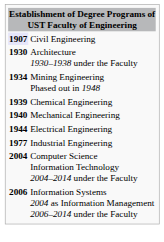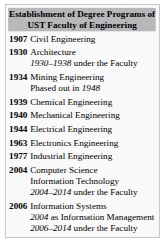 <table class="infobox" style="float: right; clear:right; font-size: 88%">
 <tr>
 <th colspan=2 style="text-align: center; background:#B7B8Ba;">Establishment of Degree Programs of<br>UST Faculty of Engineering</th>
 </tr>
 <tr>
-<td style="background: lavender;"><strong>1907</strong></td>
+<td><strong>1907</strong></td>
 <td>Civil Engineering</td>
 </tr>
 <tr>
 <td><strong>1930</strong></td>
 <td>Architecture<br><em>1930–1938</em> under the Faculty</td>
 </tr>
 <tr>
 <td><strong>1934</strong></td>
 <td>Mining Engineering<br>Phased out in <em>1948</em></td>
 </tr>
 <tr>
 <td><strong>1939</strong></td>
 <td>Chemical Engineering</td>
 </tr>
 <tr>
 <td><strong>1940</strong></td>
 <td>Mechanical Engineering</td>
 </tr>
 <tr>
 <td><strong>1944</strong></td>
 <td>Electrical Engineering</td>
 </tr>
 <tr>
+<td><strong>1963</strong></td>
+<td>Electronics Engineering</td>
+</tr>
+<tr>
 <td><strong>1977</strong></td>
 <td>Industrial Engineering</td>
 </tr>
 <tr>
 <td><strong>2004</strong></td>
 <td>Computer Science<br>Information Technology<br><em>2004–2014</em> under the Faculty</td>
 </tr>
 <tr>
 <td><strong>2006</strong></td>
 <td>Information Systems<br><em>2004</em> as Information Management<br><em>2006–2014</em> under the Faculty</td>
 </tr>
 </table>
